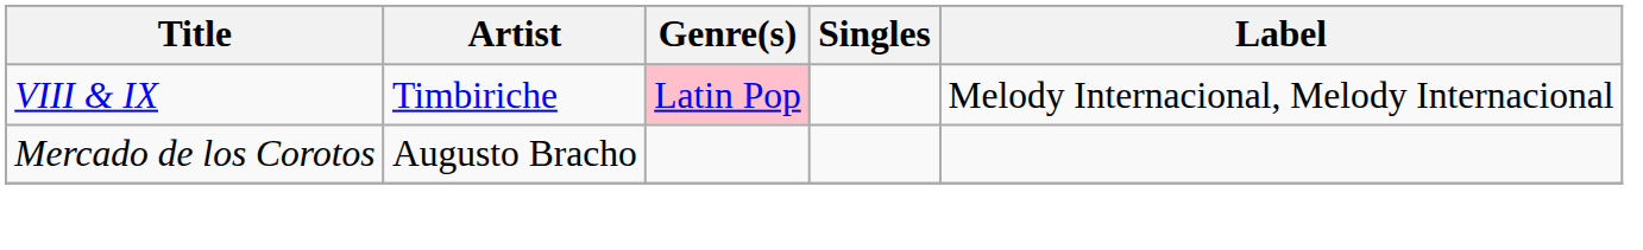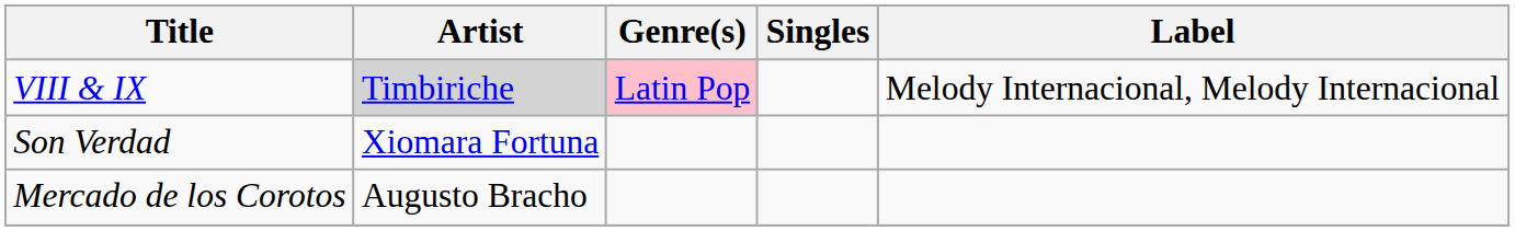 <table class="wikitable sortable" style="text-align: left;">
 <tr>
 <th>Title</th>
 <th>Artist</th>
 <th>Genre(s)</th>
 <th>Singles</th>
 <th>Label</th>
 </tr>
 <tr>
 <td><em><a href='#'>VIII & IX</a></em></td>
-<td><a href='#'>Timbiriche</a></td>
+<td style="background: lightgrey;"><a href='#'>Timbiriche</a></td>
 <td style="background: pink;"><a href='#'>Latin Pop</a></td>
 <td></td>
 <td>Melody Internacional, Melody Internacional</td>
+</tr>
+<tr>
+<td><em>Son Verdad</em></td>
+<td><a href='#'>Xiomara Fortuna</a></td>
+<td></td>
+<td></td>
+<td></td>
 </tr>
 <tr>
 <td><em>Mercado de los Corotos</em></td>
 <td>Augusto Bracho</td>
 <td></td>
 <td></td>
 <td></td>
 </tr>
 <tr>
 </tr>
 </table>
